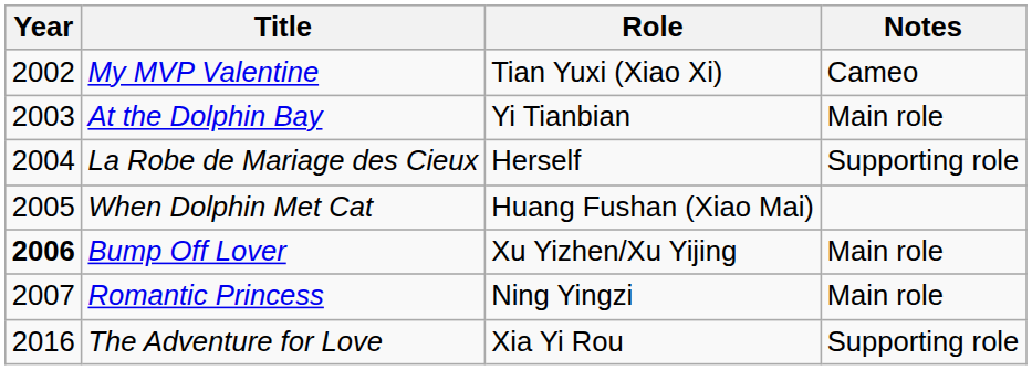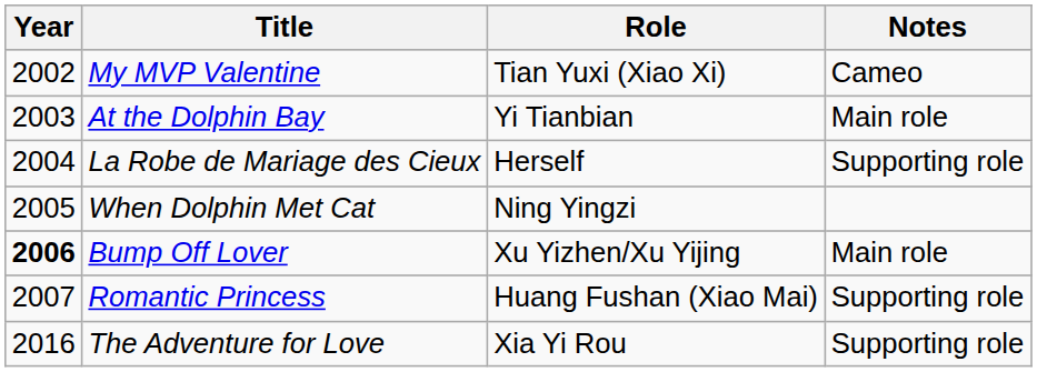 <table class="wikitable sortable">
 <tr>
 <th>Year</th>
 <th>Title</th>
 <th>Role</th>
 <th class="unsortable">Notes</th>
 </tr>
 <tr>
 <td>2002</td>
 <td><em><a href='#'>My MVP Valentine</a></em></td>
 <td>Tian Yuxi (Xiao Xi)</td>
 <td>Cameo</td>
 </tr>
 <tr>
 <td>2003</td>
 <td><em><a href='#'>At the Dolphin Bay</a></em></td>
 <td>Yi Tianbian</td>
 <td>Main role</td>
 </tr>
 <tr>
 <td>2004</td>
 <td><em>La Robe de Mariage des Cieux</em></td>
 <td>Herself</td>
 <td>Supporting role</td>
 </tr>
 <tr>
 <td>2005</td>
 <td><em>When Dolphin Met Cat</em></td>
-<td>Huang Fushan (Xiao Mai)</td>
+<td>Ning Yingzi</td>
 <td><br></td>
 </tr>
 <tr>
 <td><strong>2006</strong></td>
 <td><em><a href='#'>Bump Off Lover</a></em></td>
 <td>Xu Yizhen/Xu Yijing</td>
 <td>Main role</td>
 </tr>
 <tr>
 <td>2007</td>
 <td><em><a href='#'>Romantic Princess</a></em></td>
-<td>Ning Yingzi</td>
-<td>Main role</td>
+<td>Huang Fushan (Xiao Mai)</td>
+<td>Supporting role</td>
 </tr>
 <tr>
 <td>2016</td>
 <td><em>The Adventure for Love</em></td>
 <td>Xia Yi Rou</td>
 <td>Supporting role</td>
 </tr>
 </table>
